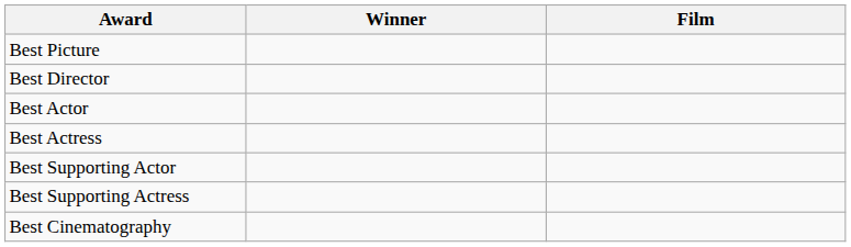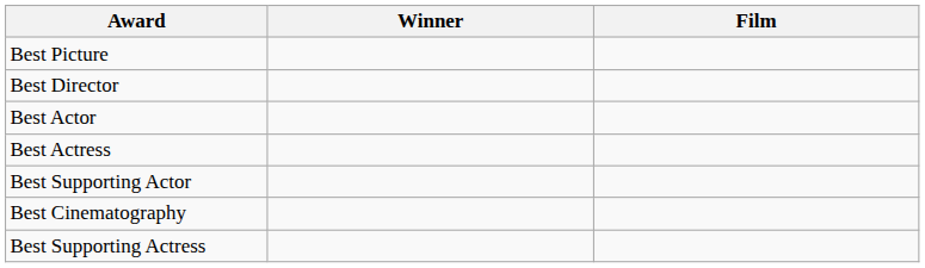 <table class="wikitable">
 <tr>
 <th width="200"><strong>Award</strong></th>
 <th width="250"><strong>Winner</strong></th>
 <th width="250"><strong>Film</strong></th>
 </tr>
 <tr>
 <td>Best Picture</td>
 <td></td>
 <td></td>
 </tr>
 <tr>
 <td>Best Director</td>
 <td></td>
 <td></td>
 </tr>
 <tr>
 <td>Best Actor</td>
 <td></td>
 <td></td>
 </tr>
 <tr>
 <td>Best Actress</td>
 <td></td>
 <td></td>
 </tr>
 <tr>
 <td>Best Supporting Actor</td>
 <td></td>
 <td></td>
 </tr>
 <tr>
+<td>Best Cinematography</td>
+<td></td>
+<td></td>
+</tr>
+<tr>
 <td>Best Supporting Actress</td>
 <td></td>
 <td></td>
 </tr>
-<tr>
-<td>Best Cinematography</td>
-<td></td>
-<td></td>
-</tr>
 </table>
